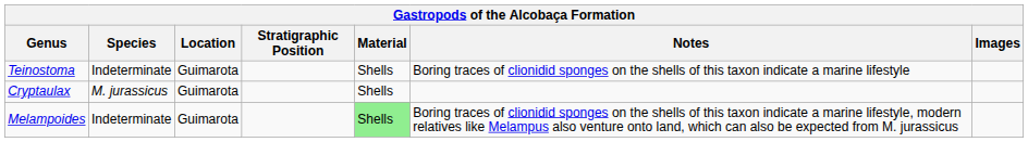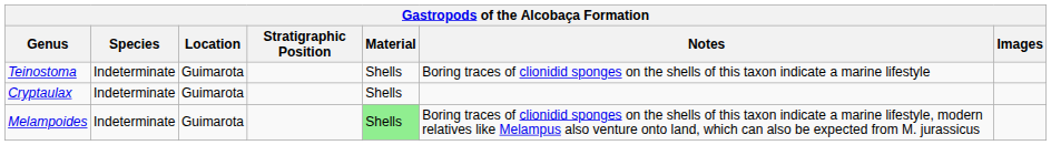 <table class="wikitable">
 <tr>
 <th colspan="7"><a href='#'>Gastropods</a> of the <strong>Alcobaça Formation</strong></th>
 </tr>
 <tr>
 <th>Genus</th>
 <th>Species</th>
 <th>Location</th>
 <th>Stratigraphic Position</th>
 <th>Material</th>
 <th>Notes</th>
 <th>Images</th>
 </tr>
 <tr>
 <td><em><a href='#'>Teinostoma</a></em></td>
 <td>Indeterminate</td>
 <td>Guimarota</td>
 <td></td>
 <td>Shells</td>
 <td>Boring traces of <a href='#'>clionidid sponges</a> on the shells of this taxon indicate a marine lifestyle</td>
 <td></td>
 </tr>
 <tr>
 <td><a href='#'><em>Cryptaulax</em></a></td>
-<td><em>M. jurassicus</em></td>
+<td>Indeterminate</td>
 <td>Guimarota</td>
 <td></td>
 <td>Shells</td>
 <td></td>
 <td></td>
 </tr>
 <tr>
 <td><em><a href='#'>Melampoides</a></em></td>
 <td>Indeterminate</td>
 <td>Guimarota</td>
 <td></td>
 <td style="background: lightgreen;">Shells</td>
 <td>Boring traces of <a href='#'>clionidid sponges</a> on the shells of this taxon indicate a marine lifestyle, modern relatives like <a href='#'>Melampus</a> also venture onto land, which can also be expected from M. jurassicus</td>
 <td></td>
 </tr>
 </table>
